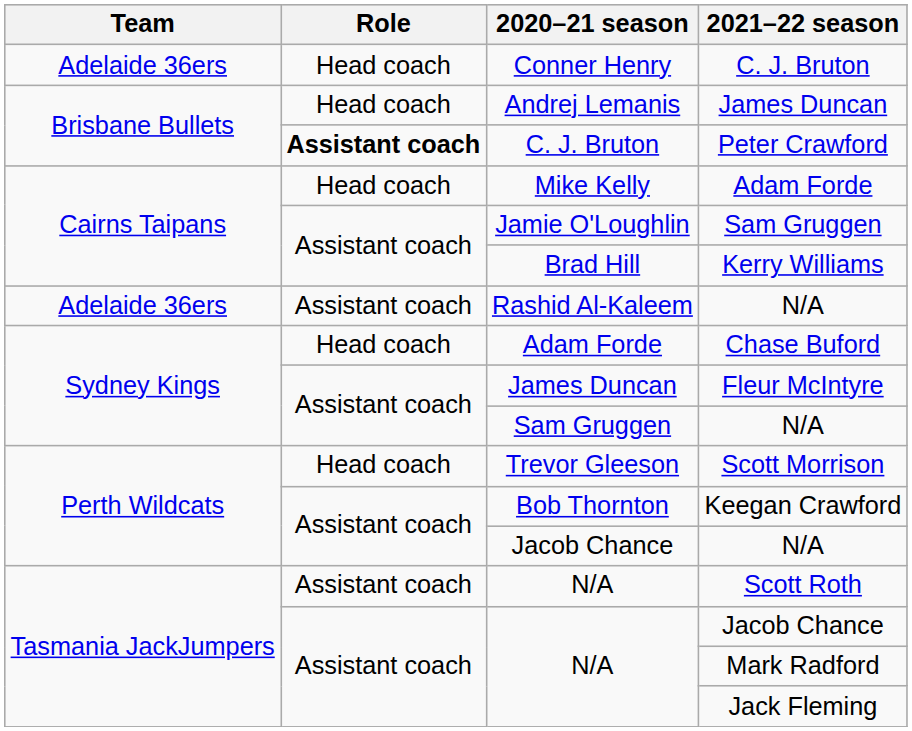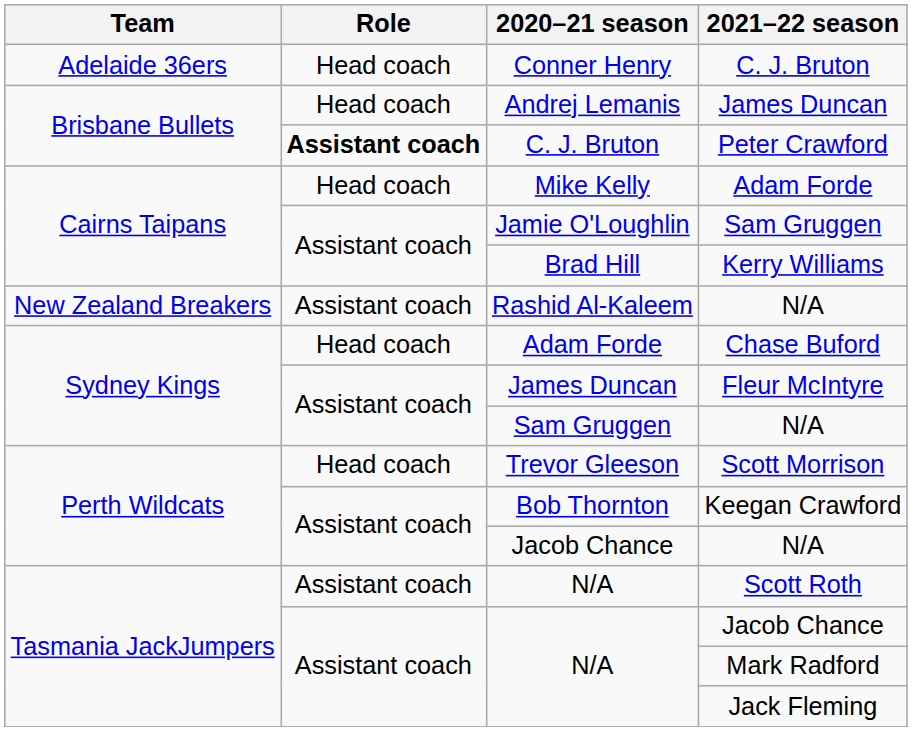 <table class="wikitable" style="text-align:center">
 <tr>
 <th>Team</th>
 <th>Role</th>
 <th>2020–21 season</th>
 <th>2021–22 season</th>
 </tr>
 <tr>
 <td><a href='#'>Adelaide 36ers</a></td>
 <td>Head coach</td>
 <td><a href='#'>Conner Henry</a></td>
 <td><a href='#'>C. J. Bruton</a></td>
 </tr>
 <tr>
 <td rowspan="2"><a href='#'>Brisbane Bullets</a></td>
 <td>Head coach</td>
 <td><a href='#'>Andrej Lemanis</a></td>
 <td><a href='#'>James Duncan</a></td>
 </tr>
 <tr>
 <td><strong>Assistant coach</strong></td>
 <td><a href='#'>C. J. Bruton</a></td>
 <td><a href='#'>Peter Crawford</a></td>
 </tr>
 <tr>
 <td rowspan="3"><a href='#'>Cairns Taipans</a></td>
 <td>Head coach</td>
 <td><a href='#'>Mike Kelly</a></td>
 <td><a href='#'>Adam Forde</a></td>
 </tr>
 <tr>
 <td rowspan="2">Assistant coach</td>
 <td><a href='#'>Jamie O'Loughlin</a></td>
 <td><a href='#'>Sam Gruggen</a></td>
 </tr>
 <tr>
 <td><a href='#'>Brad Hill</a></td>
 <td><a href='#'>Kerry Williams</a></td>
 </tr>
 <tr>
-<td><a href='#'>Adelaide 36ers</a></td>
+<td><a href='#'>New Zealand Breakers</a></td>
 <td>Assistant coach</td>
 <td><a href='#'>Rashid Al-Kaleem</a></td>
 <td>N/A</td>
 </tr>
 <tr>
 <td rowspan="3"><a href='#'>Sydney Kings</a></td>
 <td>Head coach</td>
 <td><a href='#'>Adam Forde</a></td>
 <td><a href='#'>Chase Buford</a></td>
 </tr>
 <tr>
 <td rowspan="2">Assistant coach</td>
 <td><a href='#'>James Duncan</a></td>
 <td><a href='#'>Fleur McIntyre</a></td>
 </tr>
 <tr>
 <td><a href='#'>Sam Gruggen</a></td>
 <td>N/A</td>
 </tr>
 <tr>
 <td rowspan="3"><a href='#'>Perth Wildcats</a></td>
 <td>Head coach</td>
 <td><a href='#'>Trevor Gleeson</a></td>
 <td><a href='#'>Scott Morrison</a></td>
 </tr>
 <tr>
 <td rowspan="2">Assistant coach</td>
 <td><a href='#'>Bob Thornton</a></td>
 <td>Keegan Crawford</td>
 </tr>
 <tr>
 <td>Jacob Chance</td>
 <td>N/A</td>
 </tr>
 <tr>
 <td rowspan="4"><a href='#'>Tasmania JackJumpers</a></td>
 <td>Assistant coach</td>
 <td>N/A</td>
 <td><a href='#'>Scott Roth</a></td>
 </tr>
 <tr>
 <td rowspan="3">Assistant coach</td>
 <td rowspan="3">N/A</td>
 <td>Jacob Chance</td>
 </tr>
 <tr>
 <td>Mark Radford</td>
 </tr>
 <tr>
 <td>Jack Fleming</td>
 </tr>
 </table>
